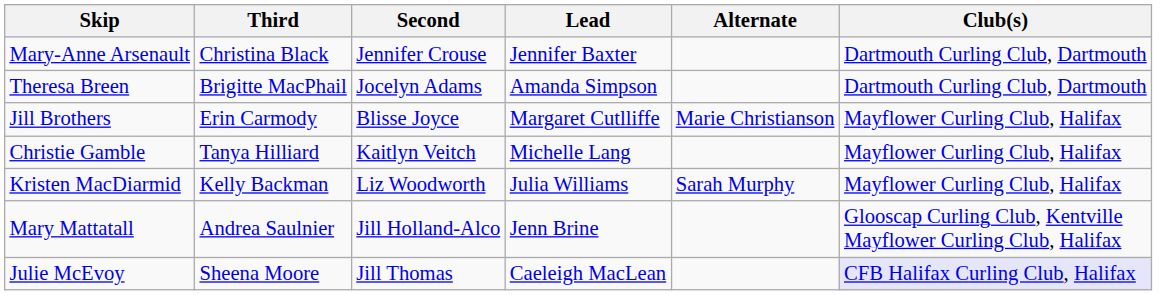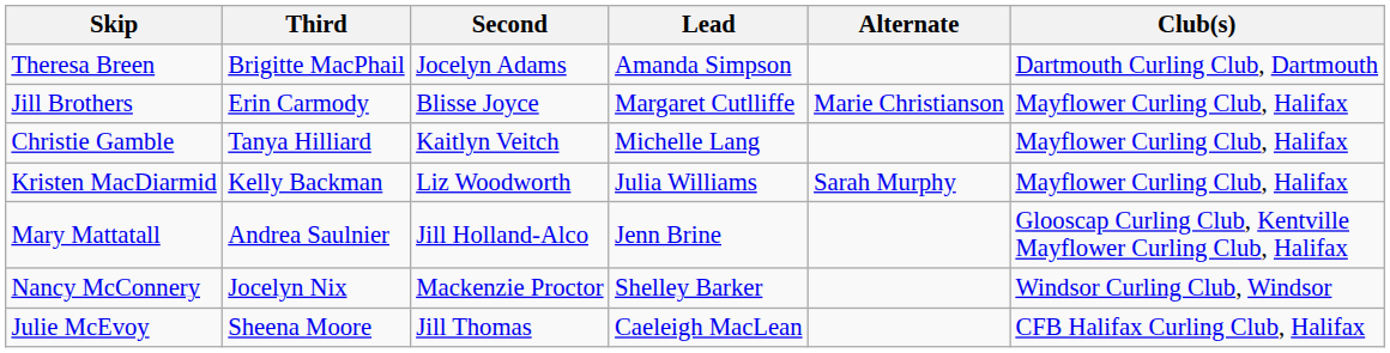 <table class="wikitable">
 <tr>
 <th>Skip</th>
 <th>Third</th>
 <th>Second</th>
 <th>Lead</th>
 <th>Alternate</th>
 <th>Club(s)</th>
-</tr>
-<tr>
-<td><a href='#'>Mary-Anne Arsenault</a></td>
-<td><a href='#'>Christina Black</a></td>
-<td><a href='#'>Jennifer Crouse</a></td>
-<td><a href='#'>Jennifer Baxter</a></td>
-<td></td>
-<td><a href='#'>Dartmouth Curling Club</a>, <a href='#'>Dartmouth</a></td>
 </tr>
 <tr>
 <td><a href='#'>Theresa Breen</a></td>
 <td><a href='#'>Brigitte MacPhail</a></td>
 <td><a href='#'>Jocelyn Adams</a></td>
 <td><a href='#'>Amanda Simpson</a></td>
 <td></td>
 <td><a href='#'>Dartmouth Curling Club</a>, <a href='#'>Dartmouth</a></td>
 </tr>
 <tr>
 <td><a href='#'>Jill Brothers</a></td>
 <td><a href='#'>Erin Carmody</a></td>
 <td><a href='#'>Blisse Joyce</a></td>
 <td><a href='#'>Margaret Cutlliffe</a></td>
 <td><a href='#'>Marie Christianson</a></td>
 <td><a href='#'>Mayflower Curling Club</a>, <a href='#'>Halifax</a></td>
 </tr>
 <tr>
 <td><a href='#'>Christie Gamble</a></td>
 <td><a href='#'>Tanya Hilliard</a></td>
 <td><a href='#'>Kaitlyn Veitch</a></td>
 <td><a href='#'>Michelle Lang</a></td>
 <td></td>
 <td><a href='#'>Mayflower Curling Club</a>, <a href='#'>Halifax</a></td>
 </tr>
 <tr>
 <td><a href='#'>Kristen MacDiarmid</a></td>
 <td><a href='#'>Kelly Backman</a></td>
 <td><a href='#'>Liz Woodworth</a></td>
 <td><a href='#'>Julia Williams</a></td>
 <td><a href='#'>Sarah Murphy</a></td>
 <td><a href='#'>Mayflower Curling Club</a>, <a href='#'>Halifax</a></td>
 </tr>
 <tr>
 <td><a href='#'>Mary Mattatall</a></td>
 <td><a href='#'>Andrea Saulnier</a></td>
 <td><a href='#'>Jill Holland-Alco</a></td>
 <td><a href='#'>Jenn Brine</a></td>
 <td></td>
 <td><a href='#'>Glooscap Curling Club</a>, <a href='#'>Kentville</a> <br><a href='#'>Mayflower Curling Club</a>, <a href='#'>Halifax</a></td>
 </tr>
 <tr>
+<td><a href='#'>Nancy McConnery</a></td>
+<td><a href='#'>Jocelyn Nix</a></td>
+<td><a href='#'>Mackenzie Proctor</a></td>
+<td><a href='#'>Shelley Barker</a></td>
+<td></td>
+<td><a href='#'>Windsor Curling Club</a>, <a href='#'>Windsor</a></td>
+</tr>
+<tr>
 <td><a href='#'>Julie McEvoy</a></td>
 <td><a href='#'>Sheena Moore</a></td>
 <td><a href='#'>Jill Thomas</a></td>
 <td><a href='#'>Caeleigh MacLean</a></td>
 <td></td>
-<td style="background: lavender;"><a href='#'>CFB Halifax Curling Club</a>, <a href='#'>Halifax</a></td>
+<td><a href='#'>CFB Halifax Curling Club</a>, <a href='#'>Halifax</a></td>
 </tr>
 </table>
